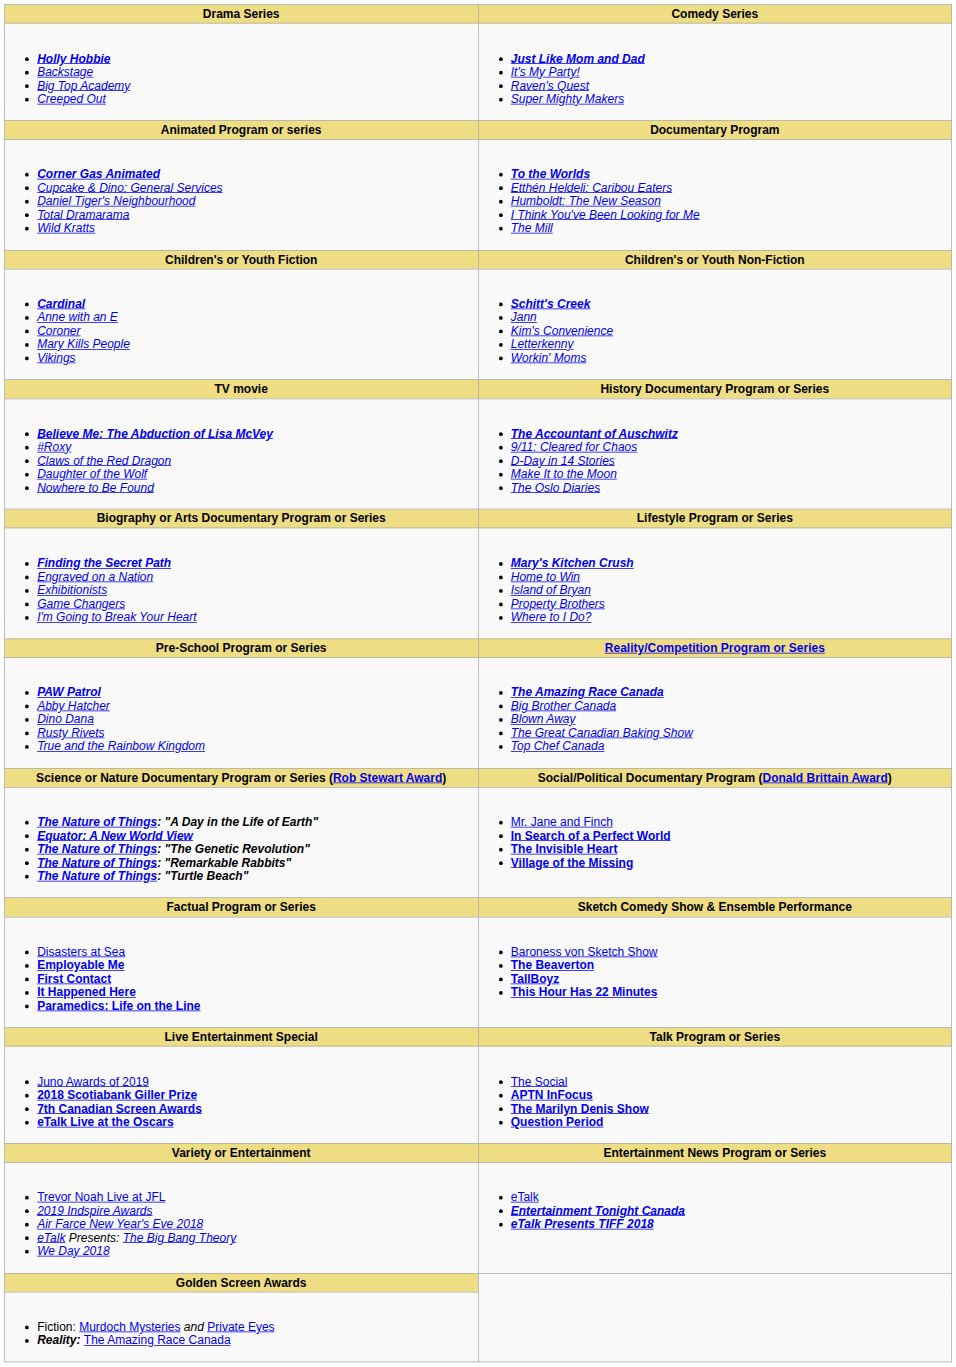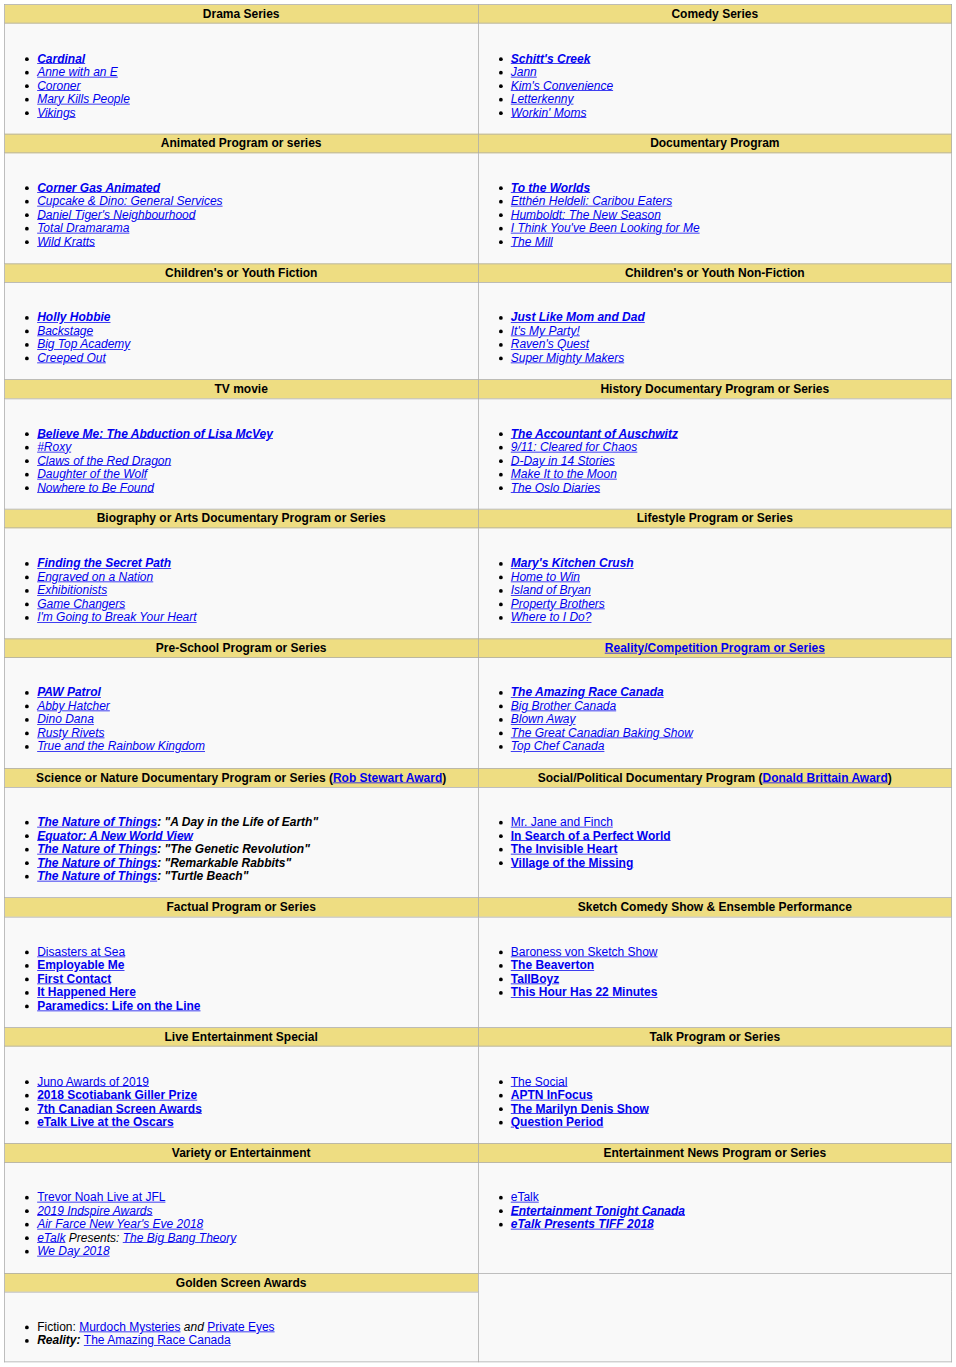 <table class=wikitable width="100%">
 <tr>
 <th style="background:#EEDD82; width:50%">Drama Series</th>
 <th style="background:#EEDD82; width:50%">Comedy Series</th>
 </tr>
 <tr>
-<td valign="top"><br><ul><li> <strong><em><a href='#'>Holly Hobbie</a></em></strong></li><li><em><a href='#'>Backstage</a></em></li><li><em><a href='#'>Big Top Academy</a></em></li><li><em><a href='#'>Creeped Out</a></em></li></ul></td>
-<td valign="top"><br><ul><li> <strong><em><a href='#'>Just Like Mom and Dad</a></em></strong></li><li><em><a href='#'>It's My Party!</a></em></li><li><em><a href='#'>Raven's Quest</a></em></li><li><em><a href='#'>Super Mighty Makers</a></em></li></ul></td>
+<td valign="top"><br><ul><li> <strong><em><a href='#'>Cardinal</a></em></strong></li><li><em><a href='#'>Anne with an E</a></em></li><li><em><a href='#'>Coroner</a></em></li><li><em><a href='#'>Mary Kills People</a></em></li><li><em><a href='#'>Vikings</a></em></li></ul></td>
+<td valign="top"><br><ul><li> <strong><em><a href='#'>Schitt's Creek</a></em></strong></li><li><em><a href='#'>Jann</a></em></li><li><em><a href='#'>Kim's Convenience</a></em></li><li><em><a href='#'>Letterkenny</a></em></li><li><em><a href='#'>Workin' Moms</a></em></li></ul></td>
 </tr>
 <tr>
 <th style="background:#EEDD82; width:50%">Animated Program or series</th>
 <th style="background:#EEDD82; width:50%">Documentary Program</th>
 </tr>
 <tr>
 <td valign="top"><br><ul><li> <strong><em><a href='#'>Corner Gas Animated</a></em></strong></li><li><em><a href='#'>Cupcake & Dino: General Services</a></em></li><li><em><a href='#'>Daniel Tiger's Neighbourhood</a></em></li><li><em><a href='#'>Total Dramarama</a></em></li><li><em><a href='#'>Wild Kratts</a></em></li></ul></td>
 <td valign="top"><br><ul><li> <strong><em><a href='#'>To the Worlds</a></em></strong></li><li><em><a href='#'>Etthén Heldeli: Caribou Eaters</a></em></li><li><em><a href='#'>Humboldt: The New Season</a></em></li><li><em><a href='#'>I Think You've Been Looking for Me</a></em></li><li><em><a href='#'>The Mill</a></em></li></ul></td>
 </tr>
 <tr>
 <th style="background:#EEDD82; width:50%">Children's or Youth Fiction</th>
 <th style="background:#EEDD82; width:50%">Children's or Youth Non-Fiction</th>
 </tr>
 <tr>
-<td valign="top"><br><ul><li> <strong><em><a href='#'>Cardinal</a></em></strong></li><li><em><a href='#'>Anne with an E</a></em></li><li><em><a href='#'>Coroner</a></em></li><li><em><a href='#'>Mary Kills People</a></em></li><li><em><a href='#'>Vikings</a></em></li></ul></td>
-<td valign="top"><br><ul><li> <strong><em><a href='#'>Schitt's Creek</a></em></strong></li><li><em><a href='#'>Jann</a></em></li><li><em><a href='#'>Kim's Convenience</a></em></li><li><em><a href='#'>Letterkenny</a></em></li><li><em><a href='#'>Workin' Moms</a></em></li></ul></td>
+<td valign="top"><br><ul><li> <strong><em><a href='#'>Holly Hobbie</a></em></strong></li><li><em><a href='#'>Backstage</a></em></li><li><em><a href='#'>Big Top Academy</a></em></li><li><em><a href='#'>Creeped Out</a></em></li></ul></td>
+<td valign="top"><br><ul><li> <strong><em><a href='#'>Just Like Mom and Dad</a></em></strong></li><li><em><a href='#'>It's My Party!</a></em></li><li><em><a href='#'>Raven's Quest</a></em></li><li><em><a href='#'>Super Mighty Makers</a></em></li></ul></td>
 </tr>
 <tr>
 <th style="background:#EEDD82; width:50%">TV movie</th>
 <th style="background:#EEDD82; width:50%">History Documentary Program or Series</th>
 </tr>
 <tr>
 <td valign="top"><br><ul><li> <strong><em><a href='#'>Believe Me: The Abduction of Lisa McVey</a></em></strong></li><li><em><a href='#'>#Roxy</a></em></li><li><em><a href='#'>Claws of the Red Dragon</a></em></li><li><em><a href='#'>Daughter of the Wolf</a></em></li><li><em><a href='#'>Nowhere to Be Found</a></em></li></ul></td>
 <td valign="top"><br><ul><li> <strong><em><a href='#'>The Accountant of Auschwitz</a></em></strong></li><li><em><a href='#'>9/11: Cleared for Chaos</a></em></li><li><em><a href='#'>D-Day in 14 Stories</a></em></li><li><em><a href='#'>Make It to the Moon</a></em></li><li><em><a href='#'>The Oslo Diaries</a></em></li></ul></td>
 </tr>
 <tr>
 <th style="background:#EEDD82; width:50%">Biography or Arts Documentary Program or Series</th>
 <th style="background:#EEDD82; width:50%">Lifestyle Program or Series</th>
 </tr>
 <tr>
 <td valign="top"><br><ul><li> <strong><em><a href='#'>Finding the Secret Path</a></em></strong></li><li><em><a href='#'>Engraved on a Nation</a></em></li><li><em><a href='#'>Exhibitionists</a></em></li><li><em><a href='#'>Game Changers</a></em></li><li><em><a href='#'>I'm Going to Break Your Heart</a></em></li></ul></td>
 <td valign="top"><br><ul><li> <strong><em><a href='#'>Mary's Kitchen Crush</a></em></strong></li><li><em><a href='#'>Home to Win</a></em></li><li><em><a href='#'>Island of Bryan</a></em></li><li><em><a href='#'>Property Brothers</a></em></li><li><em><a href='#'>Where to I Do?</a></em></li></ul></td>
 </tr>
 <tr>
 <th style="background:#EEDD82; width:50%">Pre-School Program or Series</th>
 <th style="background:#EEDD82; width:50%"><a href='#'>Reality/Competition Program or Series</a></th>
 </tr>
 <tr>
 <td valign="top"><br><ul><li> <strong><em><a href='#'>PAW Patrol</a></em></strong></li><li><em><a href='#'>Abby Hatcher</a></em></li><li><em><a href='#'>Dino Dana</a></em></li><li><em><a href='#'>Rusty Rivets</a></em></li><li><em><a href='#'>True and the Rainbow Kingdom</a></em></li></ul></td>
 <td valign="top"><br><ul><li> <strong><em><a href='#'>The Amazing Race Canada</a></em></strong></li><li><em><a href='#'>Big Brother Canada</a></em></li><li><em><a href='#'>Blown Away</a></em></li><li><em><a href='#'>The Great Canadian Baking Show</a></em></li><li><em><a href='#'>Top Chef Canada</a></em></li></ul></td>
 </tr>
 <tr>
 <th style="background:#EEDD82; width:50%">Science or Nature Documentary Program or Series (<a href='#'>Rob Stewart Award</a>)</th>
 <th style="background:#EEDD82; width:50%">Social/Political Documentary Program (<a href='#'>Donald Brittain Award</a>)</th>
 </tr>
 <tr>
 <td valign="top"><br><ul><li> <strong><em><a href='#'>The Nature of Things</a><em>: "A Day in the Life of Earth"<strong></li><li></em><a href='#'>Equator: A New World View</a><em></li><li></em><a href='#'>The Nature of Things</a><em>: "The Genetic Revolution"</li><li></em><a href='#'>The Nature of Things</a><em>: "Remarkable Rabbits"</li><li></em><a href='#'>The Nature of Things</a><em>: "Turtle Beach"</li></ul></td>
 <td valign="top"><br><ul><li> </em></strong><a href='#'>Mr. Jane and Finch</a><strong><em></li><li></em><a href='#'>In Search of a Perfect World</a><em></li><li></em><a href='#'>The Invisible Heart</a><em></li><li></em><a href='#'>Village of the Missing</a><em></li></ul></td>
 </tr>
 <tr>
 <th style="background:#EEDD82; width:50%">Factual Program or Series</th>
 <th style="background:#EEDD82; width:50%">Sketch Comedy Show & Ensemble Performance</th>
 </tr>
 <tr>
 <td valign="top"><br><ul><li> </em></strong><a href='#'>Disasters at Sea</a><strong><em></li><li></em><a href='#'>Employable Me</a><em></li><li></em><a href='#'>First Contact</a><em></li><li></em><a href='#'>It Happened Here</a><em></li><li></em><a href='#'>Paramedics: Life on the Line</a><em></li></ul></td>
 <td valign="top"><br><ul><li> </em></strong><a href='#'>Baroness von Sketch Show</a><strong><em></li><li></em><a href='#'>The Beaverton</a><em></li><li></em><a href='#'>TallBoyz</a><em></li><li></em><a href='#'>This Hour Has 22 Minutes</a><em></li></ul></td>
 </tr>
 <tr>
 <th style="background:#EEDD82; width:50%">Live Entertainment Special</th>
 <th style="background:#EEDD82; width:50%">Talk Program or Series</th>
 </tr>
 <tr>
 <td valign="top"><br><ul><li> </em></strong><a href='#'>Juno Awards of 2019</a><strong><em></li><li></em><a href='#'>2018 Scotiabank Giller Prize</a><em></li><li></em><a href='#'>7th Canadian Screen Awards</a><em></li><li></em><a href='#'>eTalk Live at the Oscars</a><em></li></ul></td>
 <td valign="top"><br><ul><li> </em></strong><a href='#'>The Social</a><strong><em></li><li></em><a href='#'>APTN InFocus</a><em></li><li></em><a href='#'>The Marilyn Denis Show</a><em></li><li></em><a href='#'>Question Period</a><em></li></ul></td>
 </tr>
 <tr>
 <th style="background:#EEDD82; width:50%">Variety or Entertainment</th>
 <th style="background:#EEDD82; width:50%">Entertainment News Program or Series</th>
 </tr>
 <tr>
 <td valign="top"><br><ul><li> </strong><a href='#'>Trevor Noah Live at JFL</a></em></li><li><em><a href='#'>2019 Indspire Awards</a></em></li><li><em><a href='#'>Air Farce New Year's Eve 2018</a></em></li><li><em><a href='#'>eTalk</a> Presents: <a href='#'>The Big Bang Theory</a></em></li><li><em><a href='#'>We Day 2018</a></em></li></ul></td>
 <td valign="top"><br><ul><li> </em></strong><a href='#'>eTalk</a><strong><em></li><li><em><a href='#'>Entertainment Tonight Canada</a></em></li><li><em><a href='#'>eTalk Presents TIFF 2018</a></em></li></ul></td>
 </tr>
 <tr>
 <th style="background:#EEDD82; width:50%">Golden Screen Awards</th>
 </tr>
 <tr>
 <td valign="top"><br><ul><li>Fiction: </em></strong><a href='#'>Murdoch Mysteries</a><em> and </em><a href='#'>Private Eyes</a><strong><em></li><li>Reality: </em></strong><a href='#'>The Amazing Race Canada</a><strong><em></li></ul></td>
 </tr>
 </table>
